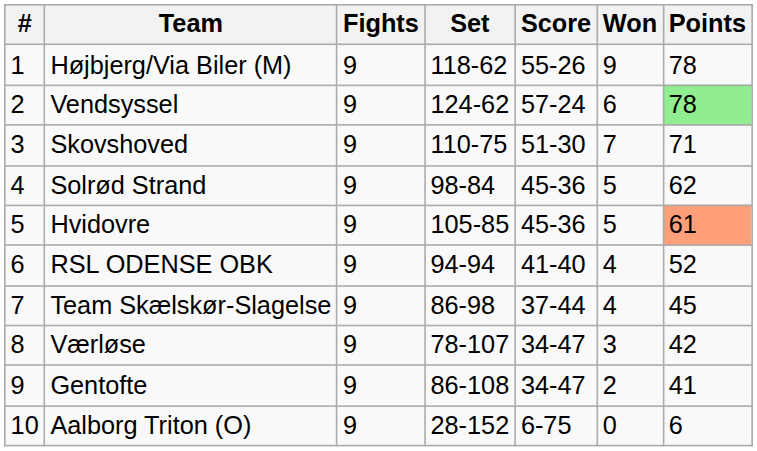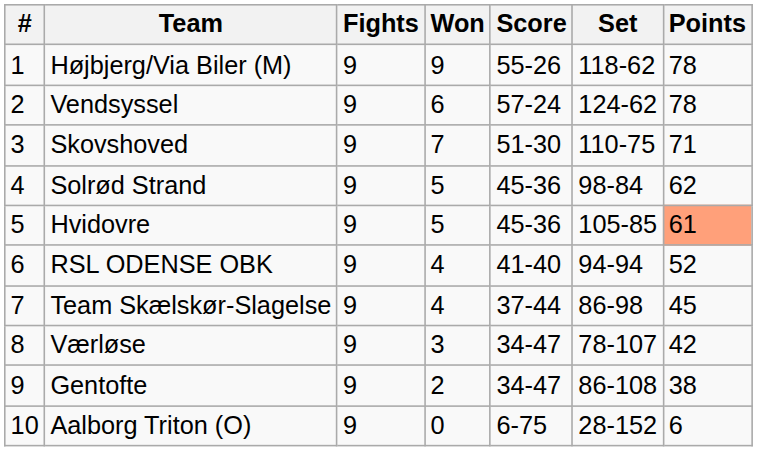 <table class="wikitable">
 <tr>
 <th>#</th>
 <th>Team</th>
 <th>Fights</th>
+<th>Won</th>
+<th>Score</th>
 <th>Set</th>
-<th>Score</th>
-<th>Won</th>
 <th>Points</th>
 </tr>
 <tr>
 <td>1</td>
 <td>Højbjerg/Via Biler (M)</td>
 <td>9</td>
+<td>9</td>
+<td>55-26</td>
 <td>118-62</td>
-<td>55-26</td>
-<td>9</td>
 <td>78</td>
 </tr>
 <tr>
 <td>2</td>
 <td>Vendsyssel</td>
 <td>9</td>
+<td>6</td>
+<td>57-24</td>
 <td>124-62</td>
-<td>57-24</td>
-<td>6</td>
-<td style="background: lightgreen;">78</td>
+<td>78</td>
 </tr>
 <tr>
 <td>3</td>
 <td>Skovshoved</td>
 <td>9</td>
+<td>7</td>
+<td>51-30</td>
 <td>110-75</td>
-<td>51-30</td>
-<td>7</td>
 <td>71</td>
 </tr>
 <tr>
 <td>4</td>
 <td>Solrød Strand</td>
 <td>9</td>
+<td>5</td>
+<td>45-36</td>
 <td>98-84</td>
-<td>45-36</td>
-<td>5</td>
 <td>62</td>
 </tr>
 <tr>
 <td>5</td>
 <td>Hvidovre</td>
 <td>9</td>
+<td>5</td>
+<td>45-36</td>
 <td>105-85</td>
-<td>45-36</td>
-<td>5</td>
 <td style="background: lightsalmon;">61</td>
 </tr>
 <tr>
 <td>6</td>
 <td>RSL ODENSE OBK</td>
 <td>9</td>
+<td>4</td>
+<td>41-40</td>
 <td>94-94</td>
-<td>41-40</td>
-<td>4</td>
 <td>52</td>
 </tr>
 <tr>
 <td>7</td>
 <td>Team Skælskør-Slagelse</td>
 <td>9</td>
+<td>4</td>
+<td>37-44</td>
 <td>86-98</td>
-<td>37-44</td>
-<td>4</td>
 <td>45</td>
 </tr>
 <tr>
 <td>8</td>
 <td>Værløse</td>
 <td>9</td>
+<td>3</td>
+<td>34-47</td>
 <td>78-107</td>
-<td>34-47</td>
-<td>3</td>
 <td>42</td>
 </tr>
 <tr>
 <td>9</td>
 <td>Gentofte</td>
 <td>9</td>
+<td>2</td>
+<td>34-47</td>
 <td>86-108</td>
-<td>34-47</td>
-<td>2</td>
-<td>41</td>
+<td>38</td>
 </tr>
 <tr>
 <td>10</td>
 <td>Aalborg Triton (O)</td>
 <td>9</td>
+<td>0</td>
+<td>6-75</td>
 <td>28-152</td>
-<td>6-75</td>
-<td>0</td>
 <td>6</td>
 </tr>
 </table>
